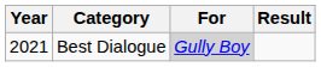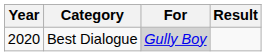 <table class= "wikitable sortable">
 <tr>
 <th>Year</th>
 <th>Category</th>
 <th>For</th>
 <th>Result</th>
 </tr>
 <tr>
-<td>2021</td>
+<td>2020</td>
 <td>Best Dialogue</td>
 <td style="background: lightgrey;"><em><a href='#'>Gully Boy</a></em></td>
 <td></td>
 </tr>
 </table>
